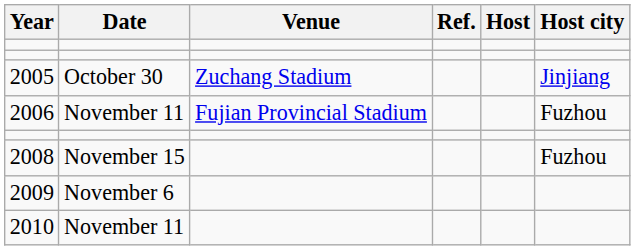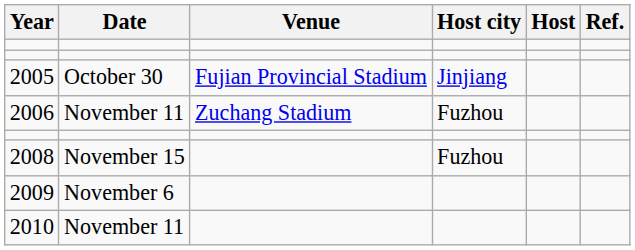 <table class="wikitable">
 <tr>
 <th>Year</th>
 <th>Date</th>
 <th>Venue</th>
+<th>Host city</th>
+<th>Host</th>
 <th>Ref.</th>
-<th>Host</th>
-<th>Host city</th>
 </tr>
 <tr>
 <td></td>
 <td></td>
 <td></td>
 <td></td>
 <td></td>
 <td></td>
 </tr>
 <tr>
 <td></td>
 <td></td>
 <td></td>
 <td></td>
 <td></td>
 <td></td>
 </tr>
 <tr>
 <td>2005</td>
 <td>October 30</td>
-<td><a href='#'>Zuchang Stadium</a></td>
+<td><a href='#'>Fujian Provincial Stadium</a></td>
+<td><a href='#'>Jinjiang</a></td>
 <td></td>
 <td></td>
-<td><a href='#'>Jinjiang</a></td>
 </tr>
 <tr>
 <td>2006</td>
 <td>November 11</td>
-<td><a href='#'>Fujian Provincial Stadium</a></td>
+<td><a href='#'>Zuchang Stadium</a></td>
+<td>Fuzhou</td>
 <td></td>
 <td></td>
-<td>Fuzhou</td>
 </tr>
 <tr>
 <td></td>
 <td></td>
 <td></td>
 <td></td>
 <td></td>
 <td></td>
 </tr>
 <tr>
 <td>2008</td>
 <td>November 15</td>
 <td></td>
+<td>Fuzhou</td>
 <td></td>
 <td></td>
-<td>Fuzhou</td>
 </tr>
 <tr>
 <td>2009</td>
 <td>November 6</td>
 <td></td>
 <td></td>
 <td></td>
 <td></td>
 </tr>
 <tr>
 <td>2010</td>
 <td>November 11</td>
 <td></td>
 <td></td>
 <td></td>
 <td></td>
 </tr>
 </table>
